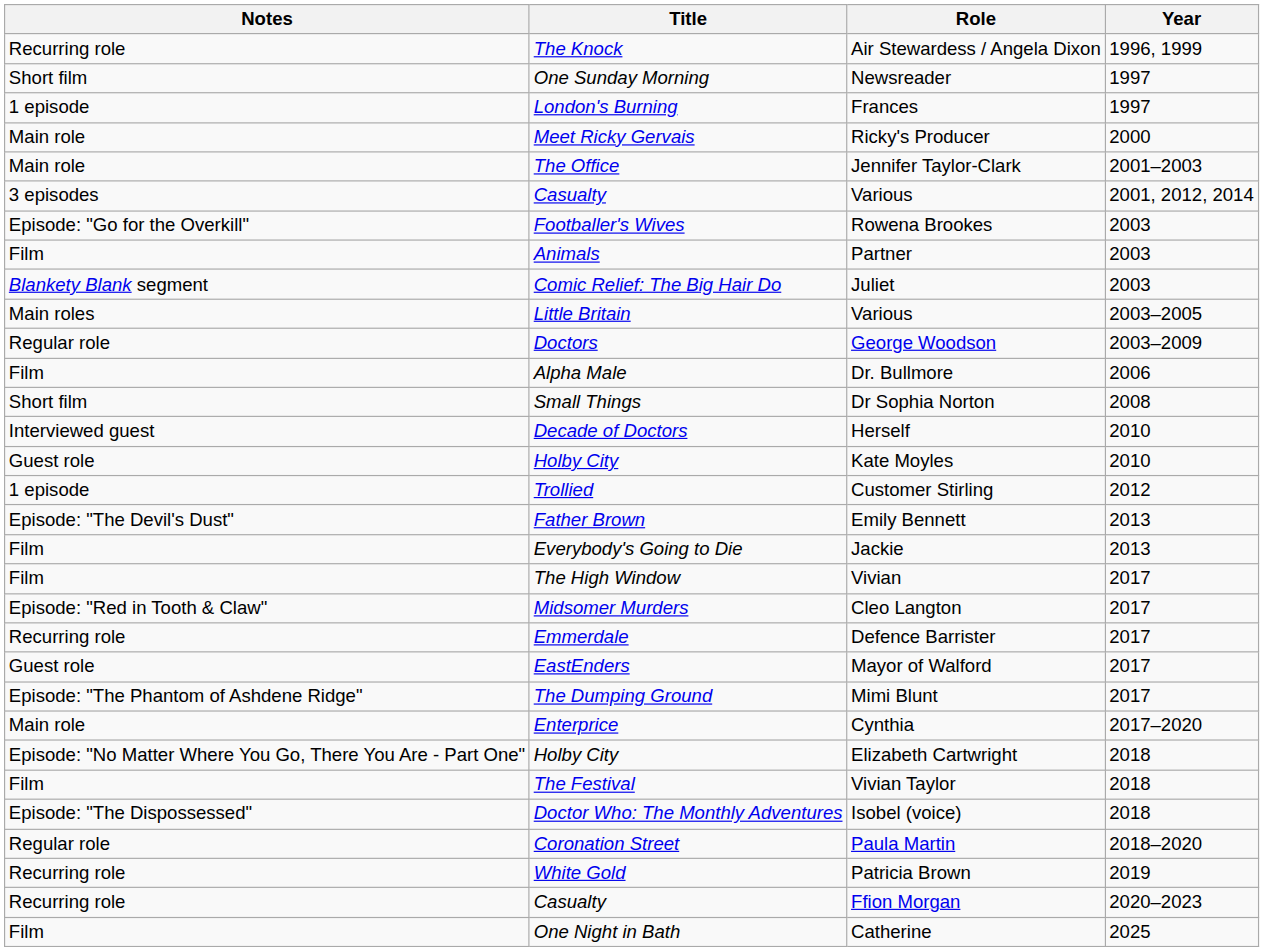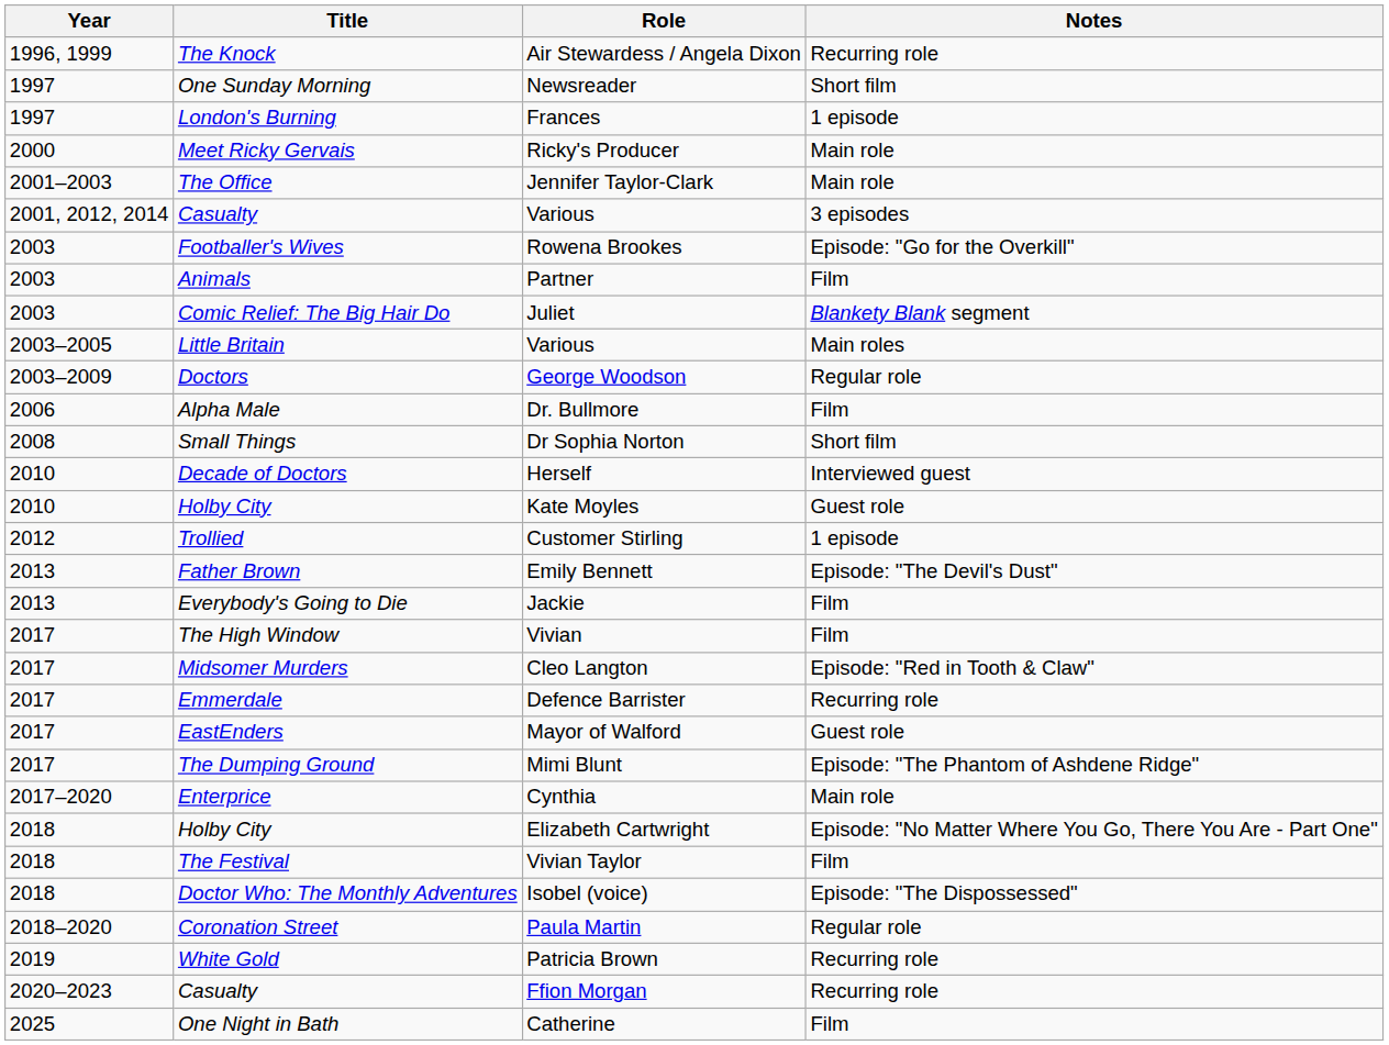 <table class="wikitable">
 <tr>
-<th>Notes</th>
+<th>Year</th>
 <th>Title</th>
 <th>Role</th>
-<th>Year</th>
+<th>Notes</th>
 </tr>
 <tr>
-<td>Recurring role</td>
+<td>1996, 1999</td>
 <td><em><a href='#'>The Knock</a></em></td>
 <td>Air Stewardess / Angela Dixon</td>
-<td>1996, 1999</td>
+<td>Recurring role</td>
 </tr>
 <tr>
-<td>Short film</td>
+<td>1997</td>
 <td><em>One Sunday Morning</em></td>
 <td>Newsreader</td>
-<td>1997</td>
+<td>Short film</td>
 </tr>
 <tr>
-<td>1 episode</td>
+<td>1997</td>
 <td><em><a href='#'>London's Burning</a></em></td>
 <td>Frances</td>
-<td>1997</td>
+<td>1 episode</td>
 </tr>
 <tr>
-<td>Main role</td>
+<td>2000</td>
 <td><em><a href='#'>Meet Ricky Gervais</a></em></td>
 <td>Ricky's Producer</td>
-<td>2000</td>
+<td>Main role</td>
 </tr>
 <tr>
-<td>Main role</td>
+<td>2001–2003</td>
 <td><em><a href='#'>The Office</a></em></td>
 <td>Jennifer Taylor-Clark</td>
-<td>2001–2003</td>
+<td>Main role</td>
 </tr>
 <tr>
-<td>3 episodes</td>
+<td>2001, 2012, 2014</td>
 <td><em><a href='#'>Casualty</a></em></td>
 <td>Various</td>
-<td>2001, 2012, 2014</td>
+<td>3 episodes</td>
 </tr>
 <tr>
-<td>Episode: "Go for the Overkill"</td>
+<td>2003</td>
 <td><em><a href='#'>Footballer's Wives</a></em></td>
 <td>Rowena Brookes</td>
-<td>2003</td>
+<td>Episode: "Go for the Overkill"</td>
 </tr>
 <tr>
-<td>Film</td>
+<td>2003</td>
 <td><em><a href='#'>Animals</a></em></td>
 <td>Partner</td>
-<td>2003</td>
+<td>Film</td>
 </tr>
 <tr>
-<td><em><a href='#'>Blankety Blank</a></em> segment</td>
+<td>2003</td>
 <td><em><a href='#'>Comic Relief: The Big Hair Do</a></em></td>
 <td>Juliet</td>
-<td>2003</td>
+<td><em><a href='#'>Blankety Blank</a></em> segment</td>
 </tr>
 <tr>
-<td>Main roles</td>
+<td>2003–2005</td>
 <td><em><a href='#'>Little Britain</a></em></td>
 <td>Various</td>
-<td>2003–2005</td>
+<td>Main roles</td>
 </tr>
 <tr>
-<td>Regular role</td>
+<td>2003–2009</td>
 <td><em><a href='#'>Doctors</a></em></td>
 <td><a href='#'>George Woodson</a></td>
-<td>2003–2009</td>
+<td>Regular role</td>
 </tr>
 <tr>
-<td>Film</td>
+<td>2006</td>
 <td><em>Alpha Male</em></td>
 <td>Dr. Bullmore</td>
-<td>2006</td>
+<td>Film</td>
 </tr>
 <tr>
-<td>Short film</td>
+<td>2008</td>
 <td><em>Small Things</em></td>
 <td>Dr Sophia Norton</td>
-<td>2008</td>
+<td>Short film</td>
 </tr>
 <tr>
-<td>Interviewed guest</td>
+<td>2010</td>
 <td><em><a href='#'>Decade of Doctors</a></em></td>
 <td>Herself</td>
-<td>2010</td>
+<td>Interviewed guest</td>
 </tr>
 <tr>
-<td>Guest role</td>
+<td>2010</td>
 <td><em><a href='#'>Holby City</a></em></td>
 <td>Kate Moyles</td>
-<td>2010</td>
+<td>Guest role</td>
 </tr>
 <tr>
-<td>1 episode</td>
+<td>2012</td>
 <td><em><a href='#'>Trollied</a></em></td>
 <td>Customer Stirling</td>
-<td>2012</td>
+<td>1 episode</td>
 </tr>
 <tr>
-<td>Episode: "The Devil's Dust"</td>
+<td>2013</td>
 <td><em><a href='#'>Father Brown</a></em></td>
 <td>Emily Bennett</td>
-<td>2013</td>
+<td>Episode: "The Devil's Dust"</td>
 </tr>
 <tr>
-<td>Film</td>
+<td>2013</td>
 <td><em>Everybody's Going to Die</em></td>
 <td>Jackie</td>
-<td>2013</td>
+<td>Film</td>
 </tr>
 <tr>
-<td>Film</td>
+<td>2017</td>
 <td><em>The High Window</em></td>
 <td>Vivian</td>
-<td>2017</td>
+<td>Film</td>
 </tr>
 <tr>
-<td>Episode: "Red in Tooth & Claw"</td>
+<td>2017</td>
 <td><em><a href='#'>Midsomer Murders</a></em></td>
 <td>Cleo Langton</td>
-<td>2017</td>
+<td>Episode: "Red in Tooth & Claw"</td>
 </tr>
 <tr>
-<td>Recurring role</td>
+<td>2017</td>
 <td><em><a href='#'>Emmerdale</a></em></td>
 <td>Defence Barrister</td>
-<td>2017</td>
+<td>Recurring role</td>
 </tr>
 <tr>
-<td>Guest role</td>
+<td>2017</td>
 <td><em><a href='#'>EastEnders</a></em></td>
 <td>Mayor of Walford</td>
-<td>2017</td>
+<td>Guest role</td>
 </tr>
 <tr>
-<td>Episode: "The Phantom of Ashdene Ridge"</td>
+<td>2017</td>
 <td><em><a href='#'>The Dumping Ground</a></em></td>
 <td>Mimi Blunt</td>
-<td>2017</td>
+<td>Episode: "The Phantom of Ashdene Ridge"</td>
 </tr>
 <tr>
-<td>Main role</td>
+<td>2017–2020</td>
 <td><em><a href='#'>Enterprice</a></em></td>
 <td>Cynthia</td>
-<td>2017–2020</td>
+<td>Main role</td>
 </tr>
 <tr>
-<td>Episode: "No Matter Where You Go, There You Are - Part One"</td>
+<td>2018</td>
 <td><em>Holby City</em></td>
 <td>Elizabeth Cartwright</td>
-<td>2018</td>
+<td>Episode: "No Matter Where You Go, There You Are - Part One"</td>
 </tr>
 <tr>
-<td>Film</td>
+<td>2018</td>
 <td><em><a href='#'>The Festival</a></em></td>
 <td>Vivian Taylor</td>
-<td>2018</td>
+<td>Film</td>
 </tr>
 <tr>
-<td>Episode: "The Dispossessed"</td>
+<td>2018</td>
 <td><em><a href='#'>Doctor Who: The Monthly Adventures</a></em></td>
 <td>Isobel (voice)</td>
-<td>2018</td>
+<td>Episode: "The Dispossessed"</td>
 </tr>
 <tr>
-<td>Regular role</td>
+<td>2018–2020</td>
 <td><em><a href='#'>Coronation Street</a></em></td>
 <td><a href='#'>Paula Martin</a></td>
-<td>2018–2020</td>
+<td>Regular role</td>
 </tr>
 <tr>
-<td>Recurring role</td>
+<td>2019</td>
 <td><em><a href='#'>White Gold</a></em></td>
 <td>Patricia Brown</td>
-<td>2019</td>
+<td>Recurring role</td>
 </tr>
 <tr>
-<td>Recurring role</td>
+<td>2020–2023</td>
 <td><em>Casualty</em></td>
 <td><a href='#'>Ffion Morgan</a></td>
-<td>2020–2023</td>
+<td>Recurring role</td>
 </tr>
 <tr>
-<td>Film</td>
+<td>2025</td>
 <td><em>One Night in Bath</em></td>
 <td>Catherine</td>
-<td>2025</td>
+<td>Film</td>
 </tr>
 </table>
